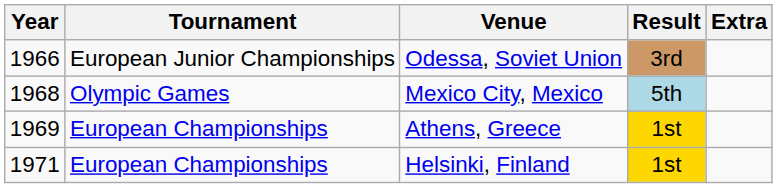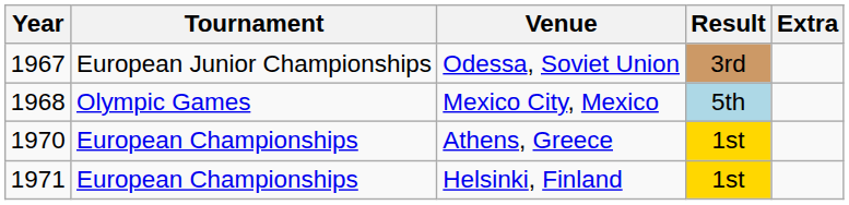 <table class=wikitable>
 <tr>
 <th>Year</th>
 <th>Tournament</th>
 <th>Venue</th>
 <th>Result</th>
 <th>Extra</th>
 </tr>
 <tr>
-<td>1966</td>
+<td>1967</td>
 <td>European Junior Championships</td>
 <td><a href='#'>Odessa</a>, <a href='#'>Soviet Union</a></td>
 <td bgcolor="cc9966" align="center">3rd</td>
 <td></td>
 </tr>
 <tr>
 <td>1968</td>
 <td><a href='#'>Olympic Games</a></td>
 <td><a href='#'>Mexico City</a>, <a href='#'>Mexico</a></td>
 <td align="center" style="background: lightblue;">5th</td>
 <td></td>
 </tr>
 <tr>
-<td>1969</td>
+<td>1970</td>
 <td><a href='#'>European Championships</a></td>
 <td><a href='#'>Athens</a>, <a href='#'>Greece</a></td>
 <td bgcolor="gold" align="center">1st</td>
 <td></td>
 </tr>
 <tr>
 <td>1971</td>
 <td><a href='#'>European Championships</a></td>
 <td><a href='#'>Helsinki</a>, <a href='#'>Finland</a></td>
 <td bgcolor="gold" align="center">1st</td>
 <td></td>
 </tr>
 </table>
